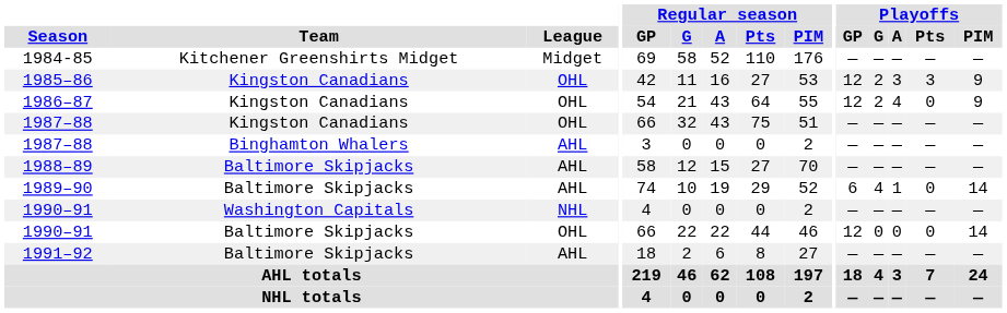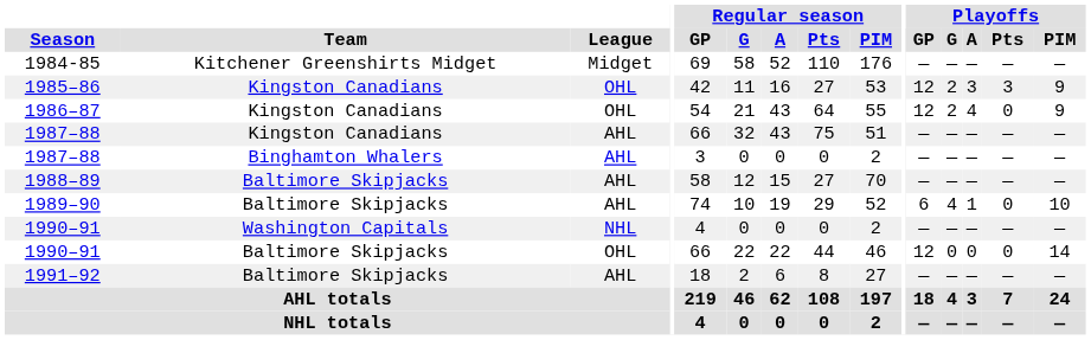 <table border="0" cellpadding="1" cellspacing="0" style="text-align:center; width:60em">
 <tr bgcolor="#e0e0e0">
 <th colspan="3" bgcolor="#ffffff"></th>
 <th rowspan="100" bgcolor="#ffffff"></th>
 <th colspan="5"><a href='#'>Regular season</a></th>
 <th rowspan="100" bgcolor="#ffffff"></th>
 <th colspan="5"><a href='#'>Playoffs</a></th>
 </tr>
 <tr bgcolor="#e0e0e0">
 <th><a href='#'>Season</a></th>
 <th>Team</th>
 <th>League</th>
 <th>GP</th>
 <th><a href='#'>G</a></th>
 <th><a href='#'>A</a></th>
 <th><a href='#'>Pts</a></th>
 <th><a href='#'>PIM</a></th>
 <th>GP</th>
 <th>G</th>
 <th>A</th>
 <th>Pts</th>
 <th>PIM</th>
 </tr>
 <tr>
 <td>1984-85</td>
 <td>Kitchener Greenshirts Midget</td>
 <td>Midget</td>
 <td>69</td>
 <td>58</td>
 <td>52</td>
 <td>110</td>
 <td>176</td>
 <td>—</td>
 <td>—</td>
 <td>—</td>
 <td>—</td>
 <td>—</td>
 </tr>
 <tr bgcolor="#f0f0f0">
 <td><a href='#'>1985–86</a></td>
 <td><a href='#'>Kingston Canadians</a></td>
 <td><a href='#'>OHL</a></td>
 <td>42</td>
 <td>11</td>
 <td>16</td>
 <td>27</td>
 <td>53</td>
 <td>12</td>
 <td>2</td>
 <td>3</td>
 <td>3</td>
 <td>9</td>
 </tr>
 <tr>
 <td><a href='#'>1986–87</a></td>
 <td>Kingston Canadians</td>
 <td>OHL</td>
 <td>54</td>
 <td>21</td>
 <td>43</td>
 <td>64</td>
 <td>55</td>
 <td>12</td>
 <td>2</td>
 <td>4</td>
 <td>0</td>
 <td>9</td>
 </tr>
 <tr bgcolor="#f0f0f0">
 <td><a href='#'>1987–88</a></td>
 <td>Kingston Canadians</td>
-<td>OHL</td>
+<td>AHL</td>
 <td>66</td>
 <td>32</td>
 <td>43</td>
 <td>75</td>
 <td>51</td>
 <td>—</td>
 <td>—</td>
 <td>—</td>
 <td>—</td>
 <td>—</td>
 </tr>
 <tr>
 <td><a href='#'>1987–88</a></td>
 <td><a href='#'>Binghamton Whalers</a></td>
 <td><a href='#'>AHL</a></td>
 <td>3</td>
 <td>0</td>
 <td>0</td>
 <td>0</td>
 <td>2</td>
 <td>—</td>
 <td>—</td>
 <td>—</td>
 <td>—</td>
 <td>—</td>
 </tr>
 <tr bgcolor="#f0f0f0">
 <td><a href='#'>1988–89</a></td>
 <td><a href='#'>Baltimore Skipjacks</a></td>
 <td>AHL</td>
 <td>58</td>
 <td>12</td>
 <td>15</td>
 <td>27</td>
 <td>70</td>
 <td>—</td>
 <td>—</td>
 <td>—</td>
 <td>—</td>
 <td>—</td>
 </tr>
 <tr>
 <td><a href='#'>1989–90</a></td>
 <td>Baltimore Skipjacks</td>
 <td>AHL</td>
 <td>74</td>
 <td>10</td>
 <td>19</td>
 <td>29</td>
 <td>52</td>
 <td>6</td>
 <td>4</td>
 <td>1</td>
 <td>0</td>
-<td>14</td>
+<td>10</td>
 </tr>
 <tr bgcolor="#f0f0f0">
 <td><a href='#'>1990–91</a></td>
 <td><a href='#'>Washington Capitals</a></td>
 <td><a href='#'>NHL</a></td>
 <td>4</td>
 <td>0</td>
 <td>0</td>
 <td>0</td>
 <td>2</td>
 <td>—</td>
 <td>—</td>
 <td>—</td>
 <td>—</td>
 <td>—</td>
 </tr>
 <tr>
 <td><a href='#'>1990–91</a></td>
 <td>Baltimore Skipjacks</td>
 <td>OHL</td>
 <td>66</td>
 <td>22</td>
 <td>22</td>
 <td>44</td>
 <td>46</td>
 <td>12</td>
 <td>0</td>
 <td>0</td>
 <td>0</td>
 <td>14</td>
 </tr>
 <tr bgcolor="#f0f0f0">
 <td><a href='#'>1991–92</a></td>
 <td>Baltimore Skipjacks</td>
 <td>AHL</td>
 <td>18</td>
 <td>2</td>
 <td>6</td>
 <td>8</td>
 <td>27</td>
 <td>—</td>
 <td>—</td>
 <td>—</td>
 <td>—</td>
 <td>—</td>
 </tr>
 <tr bgcolor="#e0e0e0">
 <th colspan="3">AHL totals</th>
 <th>219</th>
 <th>46</th>
 <th>62</th>
 <th>108</th>
 <th>197</th>
 <th>18</th>
 <th>4</th>
 <th>3</th>
 <th>7</th>
 <th>24</th>
 </tr>
 <tr bgcolor="#e0e0e0">
 <th colspan="3">NHL totals</th>
 <th>4</th>
 <th>0</th>
 <th>0</th>
 <th>0</th>
 <th>2</th>
 <th>—</th>
 <th>—</th>
 <th>—</th>
 <th>—</th>
 <th>—</th>
 </tr>
 </table>
